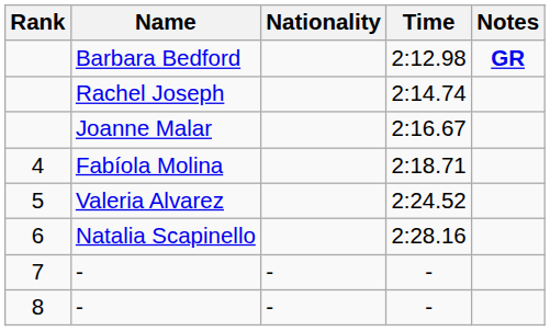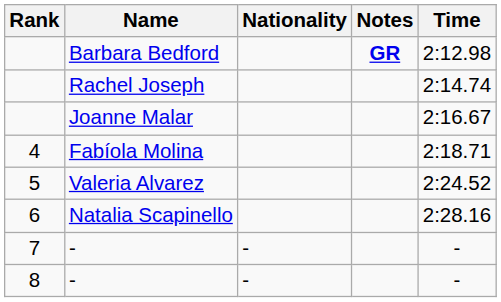 <table class="wikitable sortable" style="text-align:center">
 <tr>
 <th>Rank</th>
 <th>Name</th>
 <th>Nationality</th>
+<th>Notes</th>
 <th>Time</th>
-<th>Notes</th>
 </tr>
 <tr>
 <td></td>
 <td align=left><a href='#'>Barbara Bedford</a></td>
 <td align=left></td>
+<td><strong><a href='#'>GR</a></strong></td>
 <td>2:12.98</td>
-<td><strong><a href='#'>GR</a></strong></td>
 </tr>
 <tr>
 <td></td>
 <td align=left><a href='#'>Rachel Joseph</a></td>
 <td align=left></td>
+<td></td>
 <td>2:14.74</td>
-<td></td>
 </tr>
 <tr>
 <td></td>
 <td align=left><a href='#'>Joanne Malar</a></td>
 <td align=left></td>
+<td></td>
 <td>2:16.67</td>
-<td></td>
 </tr>
 <tr>
 <td>4</td>
 <td align=left><a href='#'>Fabíola Molina</a></td>
 <td align=left></td>
+<td></td>
 <td>2:18.71</td>
-<td></td>
 </tr>
 <tr>
 <td>5</td>
 <td align=left><a href='#'>Valeria Alvarez</a></td>
 <td align=left></td>
+<td></td>
 <td>2:24.52</td>
-<td></td>
 </tr>
 <tr>
 <td>6</td>
 <td align=left><a href='#'>Natalia Scapinello</a></td>
 <td align=left></td>
+<td></td>
 <td>2:28.16</td>
-<td></td>
 </tr>
 <tr>
 <td>7</td>
 <td align=left>-</td>
 <td align=left>-</td>
+<td></td>
 <td>-</td>
-<td></td>
 </tr>
 <tr>
 <td>8</td>
 <td align=left>-</td>
 <td align=left>-</td>
+<td></td>
 <td>-</td>
-<td></td>
 </tr>
 </table>
